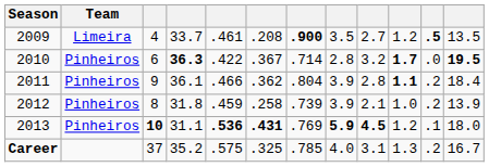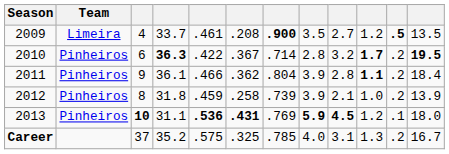 <table class="wikitable sortable" style="font-size:95%; text-align:center;">
 <tr>
 <th>Season</th>
 <th>Team</th>
 <th></th>
 <th></th>
 <th></th>
 <th></th>
 <th></th>
 <th></th>
 <th></th>
 <th></th>
 <th></th>
 <th></th>
 </tr>
 <tr>
 <td>2009</td>
 <td><a href='#'>Limeira</a></td>
 <td>4</td>
 <td>33.7</td>
 <td>.461</td>
 <td>.208</td>
 <td><strong>.900</strong></td>
 <td>3.5</td>
 <td>2.7</td>
 <td>1.2</td>
 <td><strong>.5</strong></td>
 <td>13.5</td>
 </tr>
 <tr>
 <td>2010</td>
 <td><a href='#'>Pinheiros</a></td>
 <td>6</td>
 <td><strong>36.3</strong></td>
 <td>.422</td>
 <td>.367</td>
 <td>.714</td>
 <td>2.8</td>
 <td>3.2</td>
 <td><strong>1.7</strong></td>
-<td>.0</td>
+<td>.2</td>
 <td><strong>19.5</strong></td>
 </tr>
 <tr>
 <td>2011</td>
 <td><a href='#'>Pinheiros</a></td>
 <td>9</td>
 <td>36.1</td>
 <td>.466</td>
 <td>.362</td>
 <td>.804</td>
 <td>3.9</td>
 <td>2.8</td>
 <td><strong>1.1</strong></td>
 <td>.2</td>
 <td>18.4</td>
 </tr>
 <tr>
 <td>2012</td>
 <td><a href='#'>Pinheiros</a></td>
 <td>8</td>
 <td>31.8</td>
 <td>.459</td>
 <td>.258</td>
 <td>.739</td>
 <td>3.9</td>
 <td>2.1</td>
 <td>1.0</td>
 <td>.2</td>
 <td>13.9</td>
 </tr>
 <tr>
 <td>2013</td>
 <td><a href='#'>Pinheiros</a></td>
 <td><strong>10</strong></td>
 <td>31.1</td>
 <td><strong>.536</strong></td>
 <td><strong>.431</strong></td>
 <td>.769</td>
 <td><strong>5.9</strong></td>
 <td><strong>4.5</strong></td>
 <td>1.2</td>
 <td>.1</td>
 <td>18.0</td>
 </tr>
 <tr>
 <td><strong>Career</strong></td>
 <td></td>
 <td>37</td>
 <td>35.2</td>
 <td>.575</td>
 <td>.325</td>
 <td>.785</td>
 <td>4.0</td>
 <td>3.1</td>
 <td>1.3</td>
 <td>.2</td>
 <td>16.7</td>
 </tr>
 </table>
